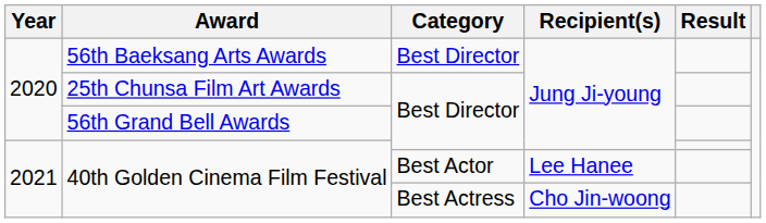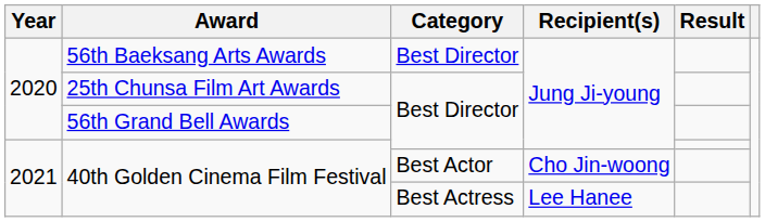 <table class="wikitable plainrowheaders sortable">
 <tr>
 <th scope="col">Year</th>
 <th scope="col">Award</th>
 <th scope="col">Category</th>
 <th scope="col">Recipient(s)</th>
 <th scope="col">Result</th>
 <th scope="col" class="unsortable"></th>
 </tr>
 <tr>
 <td rowspan=3>2020</td>
 <td><a href='#'>56th Baeksang Arts Awards</a></td>
 <td><a href='#'>Best Director</a></td>
 <td rowspan=4><a href='#'>Jung Ji-young</a></td>
 <td></td>
 <td rowspan=6></td>
 </tr>
 <tr>
 <td><a href='#'>25th Chunsa Film Art Awards</a></td>
 <td rowspan=3>Best Director</td>
 <td></td>
 </tr>
 <tr>
 <td><a href='#'>56th Grand Bell Awards</a></td>
 <td></td>
 </tr>
 <tr>
 <td rowspan=3>2021</td>
 <td rowspan=3>40th Golden Cinema Film Festival</td>
 <td></td>
 </tr>
 <tr>
 <td>Best Actor</td>
-<td><a href='#'>Lee Hanee</a></td>
+<td><a href='#'>Cho Jin-woong</a></td>
 <td></td>
 </tr>
 <tr>
 <td>Best Actress</td>
-<td><a href='#'>Cho Jin-woong</a></td>
+<td><a href='#'>Lee Hanee</a></td>
 <td></td>
 </tr>
 </table>
